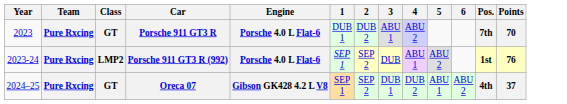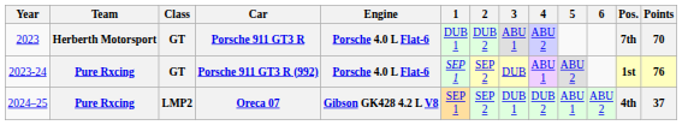 <table class="wikitable" style="text-align:center; font-size:85%">
 <tr>
 <th>Year</th>
 <th>Team</th>
 <th>Class</th>
 <th>Car</th>
 <th>Engine</th>
 <th>1</th>
 <th>2</th>
 <th>3</th>
 <th>4</th>
 <th>5</th>
 <th>6</th>
 <th>Pos.</th>
 <th>Points</th>
 </tr>
 <tr>
 <td><a href='#'>2023</a></td>
-<th><a href='#'>Pure Rxcing</a></th>
+<th>Herberth Motorsport</th>
 <th>GT</th>
 <th><a href='#'>Porsche 911 GT3 R</a></th>
 <th><a href='#'>Porsche</a> 4.0 L <a href='#'>Flat-6</a></th>
 <td style="background:#DFFFDF;"><a href='#'>DUB<br>1</a><br></td>
 <td style="background:#DFFFDF;"><a href='#'>DUB<br>2</a><br></td>
 <td style="background:#DFDFDF;"><a href='#'>ABU<br>1</a><br></td>
 <td style="background:#CFCFFF;"><a href='#'>ABU<br>2</a><br></td>
 <td></td>
 <td></td>
 <th>7th</th>
 <th>70</th>
 </tr>
 <tr>
 <td><a href='#'>2023-24</a></td>
 <th><a href='#'>Pure Rxcing</a></th>
-<th>LMP2</th>
+<th>GT</th>
 <th><a href='#'>Porsche 911 GT3 R (992)</a></th>
 <th><a href='#'>Porsche</a> 4.0 L <a href='#'>Flat-6</a></th>
 <td style="background:#DFFFDF;"><em><a href='#'>SEP<br>1</a></em><br></td>
 <td style="background:#FFFFBF;"><a href='#'>SEP<br>2</a><br></td>
 <td style="background:#FFFFBF;"><a href='#'>DUB</a><br></td>
 <td style="background:#EFCFFF;"><a href='#'>ABU<br>1</a><br></td>
 <td style="background:#DFDFDF;"><a href='#'>ABU<br>2</a><br></td>
 <td></td>
 <th style="background:#FFFFBF;">1st</th>
 <th style="background:#FFFFBF;">76</th>
 </tr>
 <tr>
 <td nowrap><a href='#'>2024–25</a></td>
 <th nowrap><a href='#'>Pure Rxcing</a></th>
-<th>GT</th>
+<th>LMP2</th>
 <th nowrap><a href='#'>Oreca 07</a></th>
 <th nowrap><a href='#'>Gibson</a> GK428 4.2 L <a href='#'>V8</a></th>
 <td style="background:#FFDF9F;"><a href='#'>SEP<br>1</a><br></td>
 <td style="background:#DFFFDF;"><a href='#'>SEP<br>2</a><br></td>
 <td style="background:#DFFFDF;"><a href='#'>DUB<br>1</a><br></td>
 <td style="background:#DFFFDF;"><a href='#'>DUB<br>2</a><br></td>
 <td style="background:#DFFFDF;"><a href='#'>ABU<br>1</a><br></td>
 <td style="background:#DFFFDF;"><a href='#'>ABU<br>2</a><br></td>
 <th>4th</th>
 <th>37</th>
 </tr>
 </table>
